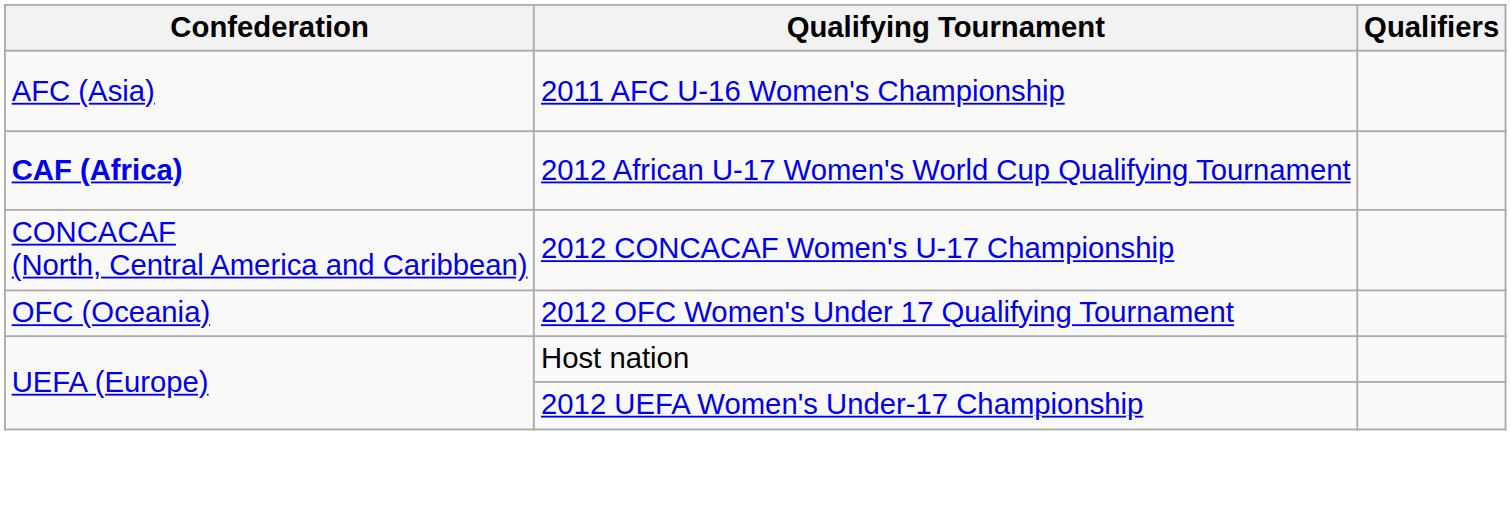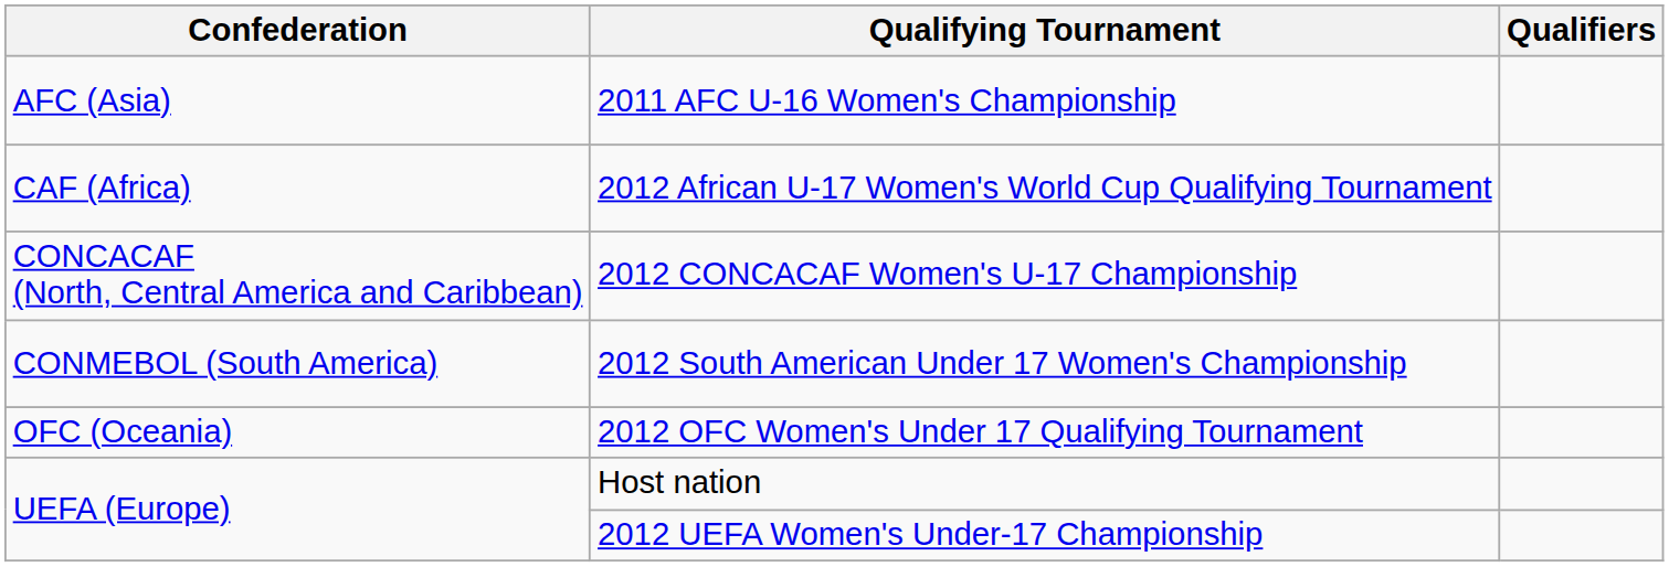 <table class=wikitable>
 <tr>
 <th>Confederation</th>
 <th>Qualifying Tournament</th>
 <th>Qualifiers</th>
 </tr>
 <tr>
 <td><a href='#'>AFC (Asia)</a></td>
 <td><a href='#'>2011 AFC U-16 Women's Championship</a></td>
 <td><br><br></td>
 </tr>
 <tr>
-<td><strong><a href='#'>CAF (Africa)</a></strong></td>
+<td><a href='#'>CAF (Africa)</a></td>
 <td><a href='#'>2012 African U-17 Women's World Cup Qualifying Tournament</a></td>
 <td><br><br></td>
 </tr>
 <tr>
 <td><a href='#'>CONCACAF<br>(North, Central America and Caribbean)</a></td>
 <td><a href='#'>2012 CONCACAF Women's U-17 Championship</a></td>
+<td><br><br></td>
+</tr>
+<tr>
+<td><a href='#'>CONMEBOL (South America)</a></td>
+<td><a href='#'>2012 South American Under 17 Women's Championship</a></td>
 <td><br><br></td>
 </tr>
 <tr>
 <td><a href='#'>OFC (Oceania)</a></td>
 <td><a href='#'>2012 OFC Women's Under 17 Qualifying Tournament</a></td>
 <td></td>
 </tr>
 <tr>
 <td rowspan=2><a href='#'>UEFA (Europe)</a></td>
 <td>Host nation</td>
 <td></td>
 </tr>
 <tr>
 <td><a href='#'>2012 UEFA Women's Under-17 Championship</a></td>
 <td><br></td>
 </tr>
 </table>
